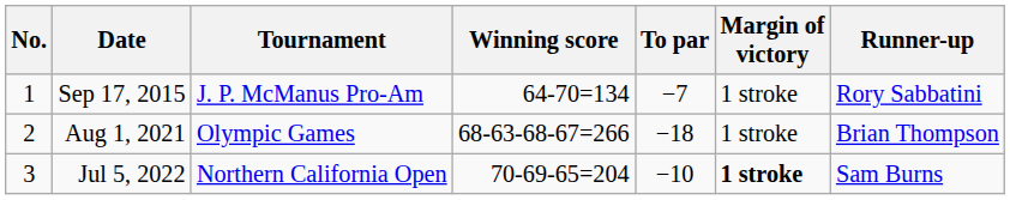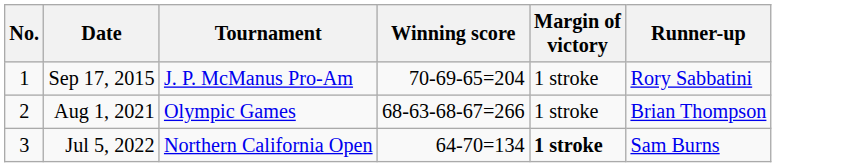 <table class="wikitable" style="font-size:95%;">
 <tr>
 <th>No.</th>
 <th>Date</th>
 <th>Tournament</th>
 <th>Winning score</th>
-<th>To par</th>
 <th>Margin of<br>victory</th>
 <th>Runner-up</th>
 </tr>
 <tr>
 <td align=center>1</td>
 <td align=right>Sep 17, 2015</td>
 <td><a href='#'>J. P. McManus Pro-Am</a></td>
-<td align=right>64-70=134</td>
-<td align=center>−7</td>
+<td align=right>70-69-65=204</td>
 <td>1 stroke</td>
 <td> <a href='#'>Rory Sabbatini</a></td>
 </tr>
 <tr>
 <td align=center>2</td>
 <td align=right>Aug 1, 2021</td>
 <td><a href='#'>Olympic Games</a></td>
 <td align=right>68-63-68-67=266</td>
-<td align=center>−18</td>
 <td>1 stroke</td>
 <td> <a href='#'>Brian Thompson</a></td>
 </tr>
 <tr>
 <td align=center>3</td>
 <td align=right>Jul 5, 2022</td>
 <td><a href='#'>Northern California Open</a></td>
-<td align=right>70-69-65=204</td>
-<td align=center>−10</td>
+<td align=right>64-70=134</td>
 <td><strong>1 stroke</strong></td>
 <td> <a href='#'>Sam Burns</a></td>
 </tr>
 </table>
